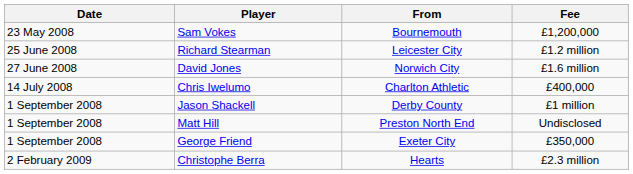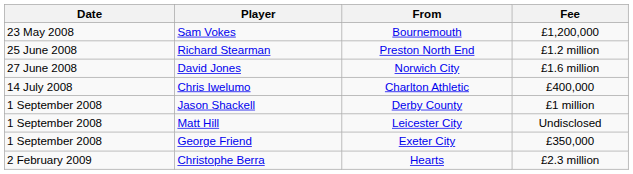 <table class="wikitable" style="text-align:center; font-size:95%;width:65%; text-align:left">
 <tr>
 <th><strong>Date</strong></th>
 <th><strong>Player</strong></th>
 <th><strong>From</strong></th>
 <th><strong>Fee</strong></th>
 </tr>
 <tr --->
 <td>23 May 2008</td>
 <td> <a href='#'>Sam Vokes</a></td>
 <td align="center"><a href='#'>Bournemouth</a></td>
 <td align="center">£1,200,000</td>
 </tr>
 <tr --->
 <td>25 June 2008</td>
 <td> <a href='#'>Richard Stearman</a></td>
-<td align="center"><a href='#'>Leicester City</a></td>
+<td align="center"><a href='#'>Preston North End</a></td>
 <td align="center">£1.2 million</td>
 </tr>
 <tr --->
 <td>27 June 2008</td>
 <td> <a href='#'>David Jones</a></td>
 <td align="center"><a href='#'>Norwich City</a></td>
 <td align="center">£1.6 million</td>
 </tr>
 <tr --->
 <td>14 July 2008</td>
 <td> <a href='#'>Chris Iwelumo</a></td>
 <td align="center"><a href='#'>Charlton Athletic</a></td>
 <td align="center">£400,000</td>
 </tr>
 <tr --->
 <td>1 September 2008</td>
 <td> <a href='#'>Jason Shackell</a></td>
 <td align="center"><a href='#'>Derby County</a></td>
 <td align="center">£1 million</td>
 </tr>
 <tr --->
 <td>1 September 2008</td>
 <td> <a href='#'>Matt Hill</a></td>
-<td align="center"><a href='#'>Preston North End</a></td>
+<td align="center"><a href='#'>Leicester City</a></td>
 <td align="center">Undisclosed</td>
 </tr>
 <tr --->
 <td>1 September 2008</td>
 <td> <a href='#'>George Friend</a></td>
 <td align="center"><a href='#'>Exeter City</a></td>
 <td align="center">£350,000</td>
 </tr>
 <tr --->
 <td>2 February 2009</td>
 <td> <a href='#'>Christophe Berra</a></td>
 <td align="center"> <a href='#'>Hearts</a></td>
 <td align="center">£2.3 million</td>
 </tr>
 </table>
